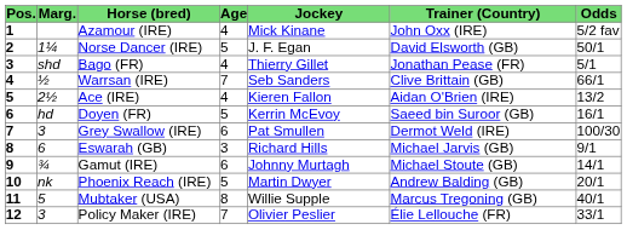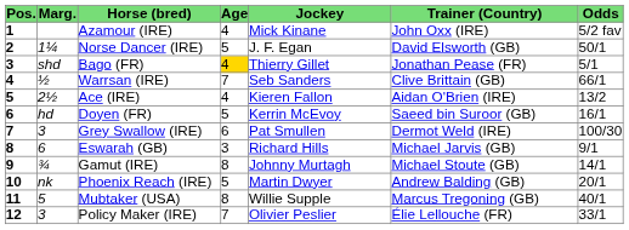 <table class = "sortable" | border="1" cellpadding="0" style="border-collapse: collapse;">
 <tr style="background:#7d7; text-align:center;">
 <th style="width:35px;"><strong>Pos.</strong></th>
 <th style="width:45px;"><strong>Marg.</strong></th>
 <th style="width:160px;"><strong>Horse (bred)</strong></th>
 <th style="width:30px;"><strong>Age</strong></th>
 <th style="width:160px;"><strong>Jockey</strong></th>
 <th style="width:210px;"><strong>Trainer (Country)</strong></th>
 <th style="width:50px;"><strong>Odds</strong></th>
 </tr>
 <tr>
 <td><strong>1</strong></td>
 <td></td>
 <td><a href='#'>Azamour</a> (IRE)</td>
 <td>4</td>
 <td><a href='#'>Mick Kinane</a></td>
 <td><a href='#'>John Oxx</a> (IRE)</td>
 <td>5/2 fav</td>
 </tr>
 <tr>
 <td><strong>2</strong></td>
 <td><em>1¼</em></td>
 <td><a href='#'>Norse Dancer</a> (IRE)</td>
 <td>5</td>
 <td>J. F. Egan</td>
 <td><a href='#'>David Elsworth</a> (GB)</td>
 <td>50/1</td>
 </tr>
 <tr>
 <td><strong>3</strong></td>
 <td><em>shd</em></td>
 <td><a href='#'>Bago</a> (FR)</td>
-<td>4</td>
+<td style="background: gold;">4</td>
 <td><a href='#'>Thierry Gillet</a></td>
 <td><a href='#'>Jonathan Pease</a> (FR)</td>
 <td>5/1</td>
 </tr>
 <tr>
 <td><strong>4</strong></td>
 <td><em>½</em></td>
 <td><a href='#'>Warrsan</a> (IRE)</td>
 <td>7</td>
 <td><a href='#'>Seb Sanders</a></td>
 <td><a href='#'>Clive Brittain</a> (GB)</td>
 <td>66/1</td>
 </tr>
 <tr>
 <td><strong>5</strong></td>
 <td><em>2½</em></td>
 <td><a href='#'>Ace</a> (IRE)</td>
 <td>4</td>
 <td><a href='#'>Kieren Fallon</a></td>
 <td><a href='#'>Aidan O'Brien</a> (IRE)</td>
 <td>13/2</td>
 </tr>
 <tr>
 <td><strong>6</strong></td>
 <td><em>hd</em></td>
 <td><a href='#'>Doyen</a> (FR)</td>
 <td>5</td>
 <td><a href='#'>Kerrin McEvoy</a></td>
 <td><a href='#'>Saeed bin Suroor</a> (GB)</td>
 <td>16/1</td>
 </tr>
 <tr>
 <td><strong>7</strong></td>
 <td><em>3</em></td>
 <td><a href='#'>Grey Swallow</a> (IRE)</td>
 <td>6</td>
 <td><a href='#'>Pat Smullen</a></td>
 <td><a href='#'>Dermot Weld</a> (IRE)</td>
 <td>100/30</td>
 </tr>
 <tr>
 <td><strong>8</strong></td>
 <td><em>6</em></td>
 <td><a href='#'>Eswarah</a> (GB)</td>
 <td>3</td>
 <td><a href='#'>Richard Hills</a></td>
 <td><a href='#'>Michael Jarvis</a> (GB)</td>
 <td>9/1</td>
 </tr>
 <tr>
 <td><strong>9</strong></td>
 <td><em>¾</em></td>
 <td>Gamut (IRE)</td>
-<td>6</td>
+<td>8</td>
 <td><a href='#'>Johnny Murtagh</a></td>
 <td><a href='#'>Michael Stoute</a> (GB)</td>
 <td>14/1</td>
 </tr>
 <tr>
 <td><strong>10</strong></td>
 <td><em>nk</em></td>
 <td><a href='#'>Phoenix Reach</a> (IRE)</td>
 <td>5</td>
 <td><a href='#'>Martin Dwyer</a></td>
 <td><a href='#'>Andrew Balding</a> (GB)</td>
 <td>20/1</td>
 </tr>
 <tr>
 <td><strong>11</strong></td>
 <td><em>5</em></td>
 <td><a href='#'>Mubtaker</a> (USA)</td>
 <td>8</td>
 <td>Willie Supple</td>
 <td><a href='#'>Marcus Tregoning</a> (GB)</td>
 <td>40/1</td>
 </tr>
 <tr>
 <td><strong>12</strong></td>
 <td><em>3</em></td>
 <td>Policy Maker (IRE)</td>
 <td>7</td>
 <td><a href='#'>Olivier Peslier</a></td>
 <td><a href='#'>Élie Lellouche</a> (FR)</td>
 <td>33/1</td>
 </tr>
 </table>
